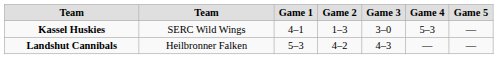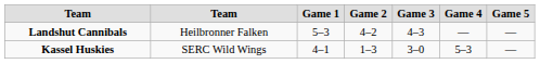 <table class="wikitable">
 <tr style="text-align:center; background:#dfdfdf;">
 <td style="width:200px; "><strong>Team</strong></td>
 <td style="width:200px; "><strong>Team</strong></td>
 <td style="width:60px; "><strong>Game 1</strong></td>
 <td style="width:60px; "><strong>Game 2</strong></td>
 <td style="width:60px; "><strong>Game 3</strong></td>
 <td style="width:60px; "><strong>Game 4</strong></td>
 <td style="width:60px; "><strong>Game 5</strong></td>
 </tr>
 <tr style="text-align:center;">
+<td><strong>Landshut Cannibals</strong></td>
+<td>Heilbronner Falken</td>
+<td>5–3</td>
+<td>4–2</td>
+<td>4–3</td>
+<td>—</td>
+<td>—</td>
+</tr>
+<tr style="text-align:center;">
 <td><strong>Kassel Huskies</strong></td>
 <td>SERC Wild Wings</td>
 <td>4–1</td>
 <td>1–3</td>
 <td>3–0</td>
 <td>5–3</td>
 <td>—</td>
 </tr>
-<tr style="text-align:center;">
-<td><strong>Landshut Cannibals</strong></td>
-<td>Heilbronner Falken</td>
-<td>5–3</td>
-<td>4–2</td>
-<td>4–3</td>
-<td>—</td>
-<td>—</td>
-</tr>
 </table>
